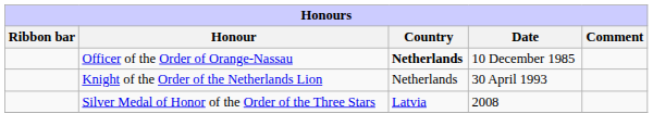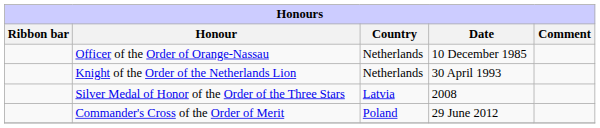 <table class="wikitable" style="width:60%;">
 <tr style="background:#ccf; text-align:center;">
 <td colspan=5><strong>Honours</strong></td>
 </tr>
 <tr>
 <th style="width:80px;">Ribbon bar</th>
 <th>Honour</th>
 <th>Country</th>
 <th>Date</th>
 <th>Comment</th>
 </tr>
 <tr>
 <td></td>
 <td><a href='#'>Officer</a> of the <a href='#'>Order of Orange-Nassau</a></td>
-<td><strong>Netherlands</strong></td>
+<td>Netherlands</td>
 <td>10 December 1985</td>
 <td></td>
 </tr>
 <tr>
 <td></td>
 <td><a href='#'>Knight</a> of the <a href='#'>Order of the Netherlands Lion</a></td>
 <td>Netherlands</td>
 <td>30 April 1993</td>
 <td></td>
 </tr>
 <tr>
 <td></td>
 <td><a href='#'>Silver Medal of Honor</a> of the <a href='#'>Order of the Three Stars</a></td>
 <td><a href='#'>Latvia</a></td>
 <td>2008</td>
 <td></td>
 </tr>
 <tr>
+<td></td>
+<td><a href='#'>Commander's Cross</a> of the <a href='#'>Order of Merit</a></td>
+<td><a href='#'>Poland</a></td>
+<td>29 June 2012</td>
+<td></td>
+</tr>
+<tr>
 </tr>
 </table>
